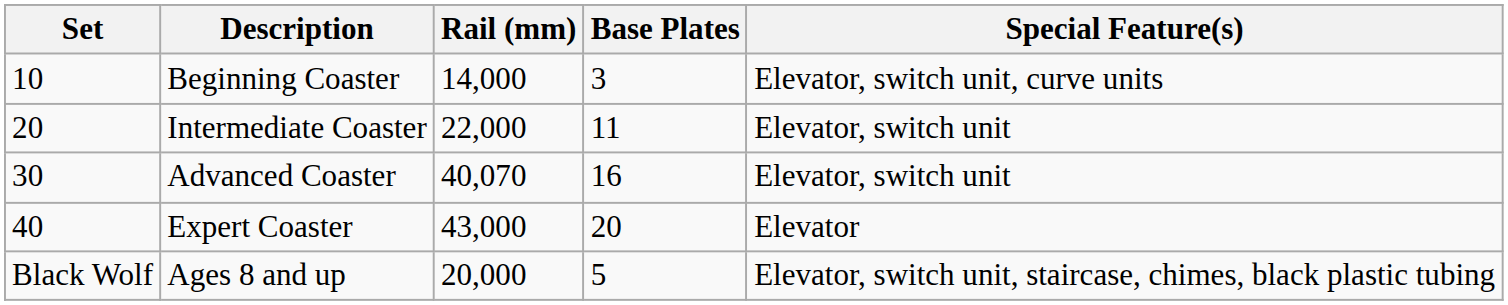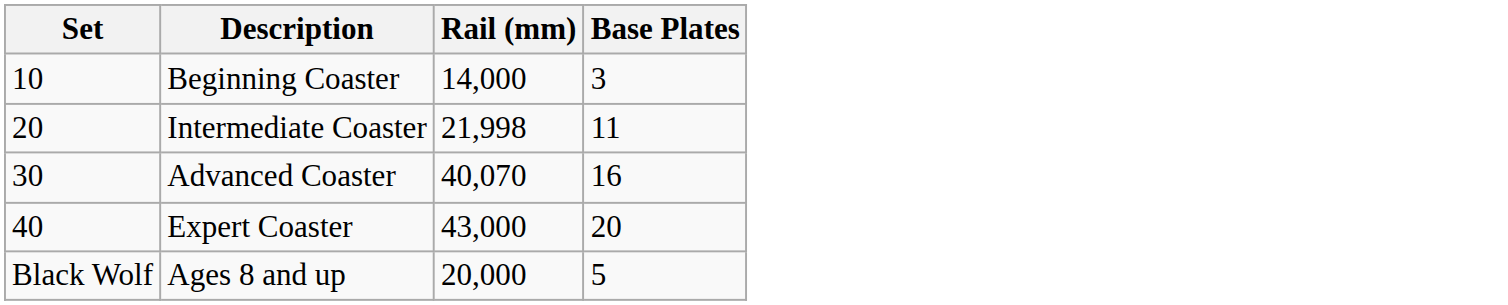 <table class="wikitable sortable">
 <tr>
 <th>Set</th>
 <th>Description</th>
 <th>Rail (mm)</th>
 <th>Base Plates</th>
-<th>Special Feature(s)</th>
 </tr>
 <tr>
 <td>10</td>
 <td>Beginning Coaster</td>
 <td>14,000</td>
 <td>3</td>
-<td>Elevator, switch unit, curve units</td>
 </tr>
 <tr>
 <td>20</td>
 <td>Intermediate Coaster</td>
-<td>22,000</td>
+<td>21,998</td>
 <td>11</td>
-<td>Elevator, switch unit</td>
 </tr>
 <tr>
 <td>30</td>
 <td>Advanced Coaster</td>
 <td>40,070</td>
 <td>16</td>
-<td>Elevator, switch unit</td>
 </tr>
 <tr>
 <td>40</td>
 <td>Expert Coaster</td>
 <td>43,000</td>
 <td>20</td>
-<td>Elevator</td>
 </tr>
 <tr>
 <td>Black Wolf</td>
 <td>Ages 8 and up</td>
 <td>20,000</td>
 <td>5</td>
-<td>Elevator, switch unit, staircase, chimes, black plastic tubing</td>
 </tr>
 </table>
